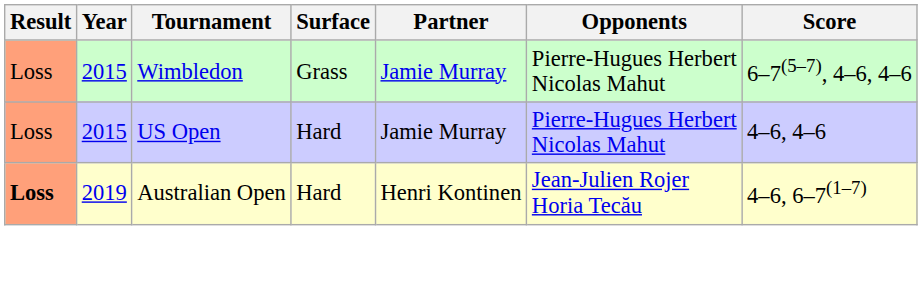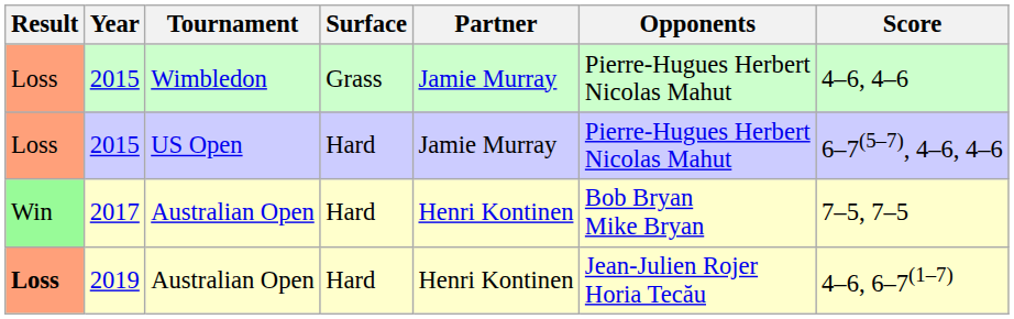 <table class="sortable wikitable">
 <tr>
 <th>Result</th>
 <th>Year</th>
 <th>Tournament</th>
 <th>Surface</th>
 <th>Partner</th>
 <th>Opponents</th>
 <th class="unsortable">Score</th>
 </tr>
 <tr style="background:#CCFFCC;">
 <td bgcolor=FFA07A>Loss</td>
 <td><a href='#'>2015</a></td>
 <td><a href='#'>Wimbledon</a></td>
 <td>Grass</td>
 <td> <a href='#'>Jamie Murray</a></td>
 <td> Pierre-Hugues Herbert<br> Nicolas Mahut</td>
-<td>6–7<sup>(5–7)</sup>, 4–6, 4–6</td>
+<td>4–6, 4–6</td>
 </tr>
 <tr style="background:#CCCCFF;">
 <td bgcolor=FFA07A>Loss</td>
 <td><a href='#'>2015</a></td>
 <td><a href='#'>US Open</a></td>
 <td>Hard</td>
 <td> Jamie Murray</td>
 <td> <a href='#'>Pierre-Hugues Herbert</a><br> <a href='#'>Nicolas Mahut</a></td>
-<td>4–6, 4–6</td>
+<td>6–7<sup>(5–7)</sup>, 4–6, 4–6</td>
+</tr>
+<tr style="background:#FFFFCC;">
+<td bgcolor=98FB98>Win</td>
+<td><a href='#'>2017</a></td>
+<td><a href='#'>Australian Open</a></td>
+<td>Hard</td>
+<td> <a href='#'>Henri Kontinen</a></td>
+<td> <a href='#'>Bob Bryan</a><br> <a href='#'>Mike Bryan</a></td>
+<td>7–5, 7–5</td>
 </tr>
 <tr style="background:#FFFFCC;">
 <td bgcolor=FFA07A><strong>Loss</strong></td>
 <td><a href='#'>2019</a></td>
 <td>Australian Open</td>
 <td>Hard</td>
 <td> Henri Kontinen</td>
 <td> <a href='#'>Jean-Julien Rojer</a><br> <a href='#'>Horia Tecău</a></td>
 <td>4–6, 6–7<sup>(1–7)</sup></td>
 </tr>
 </table>
